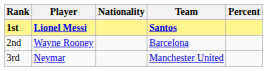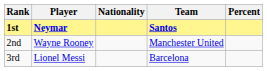 <table class="wikitable">
 <tr>
 <th>Rank</th>
 <th>Player</th>
 <th>Nationality</th>
 <th>Team</th>
 <th>Percent</th>
 </tr>
 <tr style="background-color: #FFF68F; font-weight: bold;">
 <td>1st</td>
-<td><a href='#'>Lionel Messi</a></td>
+<td><a href='#'>Neymar</a></td>
 <td></td>
 <td> <a href='#'>Santos</a></td>
 <td></td>
 </tr>
 <tr>
 <td>2nd</td>
 <td><a href='#'>Wayne Rooney</a></td>
 <td></td>
-<td> <a href='#'>Barcelona</a></td>
+<td> <a href='#'>Manchester United</a></td>
 <td></td>
 </tr>
 <tr>
 <td>3rd</td>
-<td><a href='#'>Neymar</a></td>
+<td><a href='#'>Lionel Messi</a></td>
 <td></td>
-<td> <a href='#'>Manchester United</a></td>
+<td> <a href='#'>Barcelona</a></td>
 <td></td>
 </tr>
 </table>
